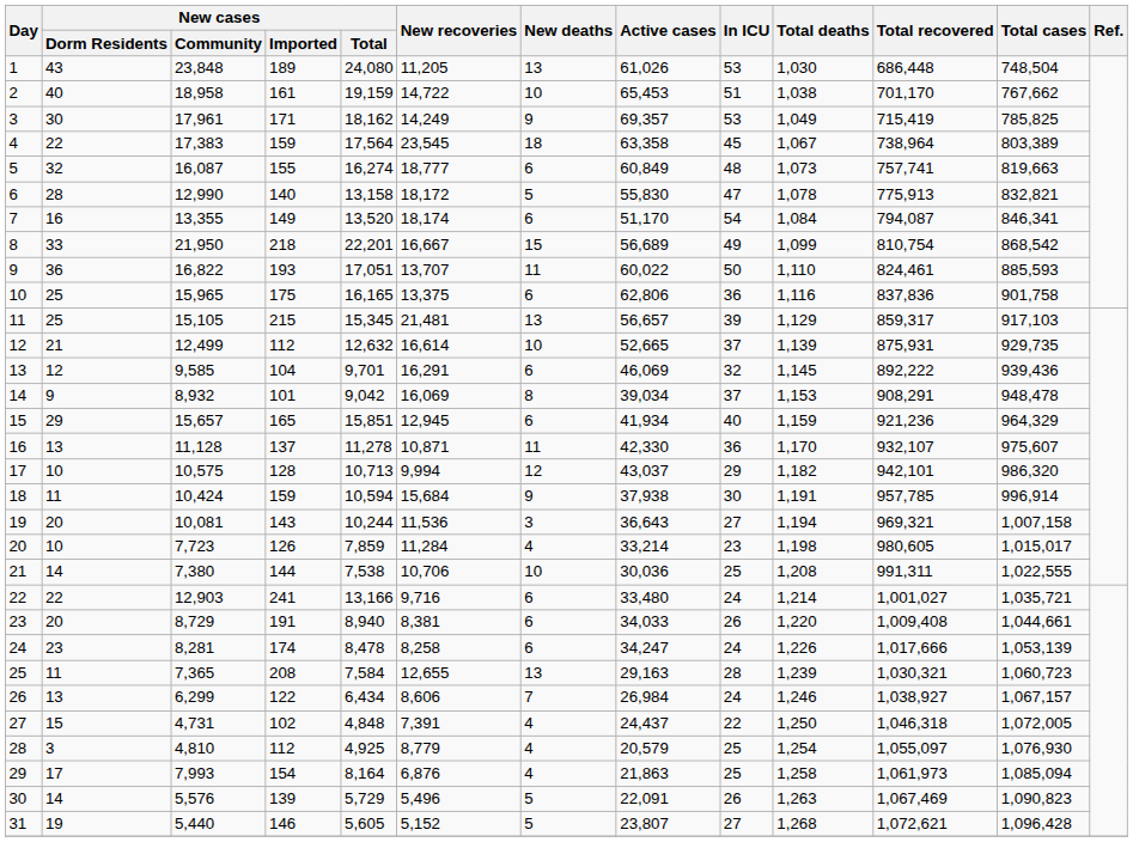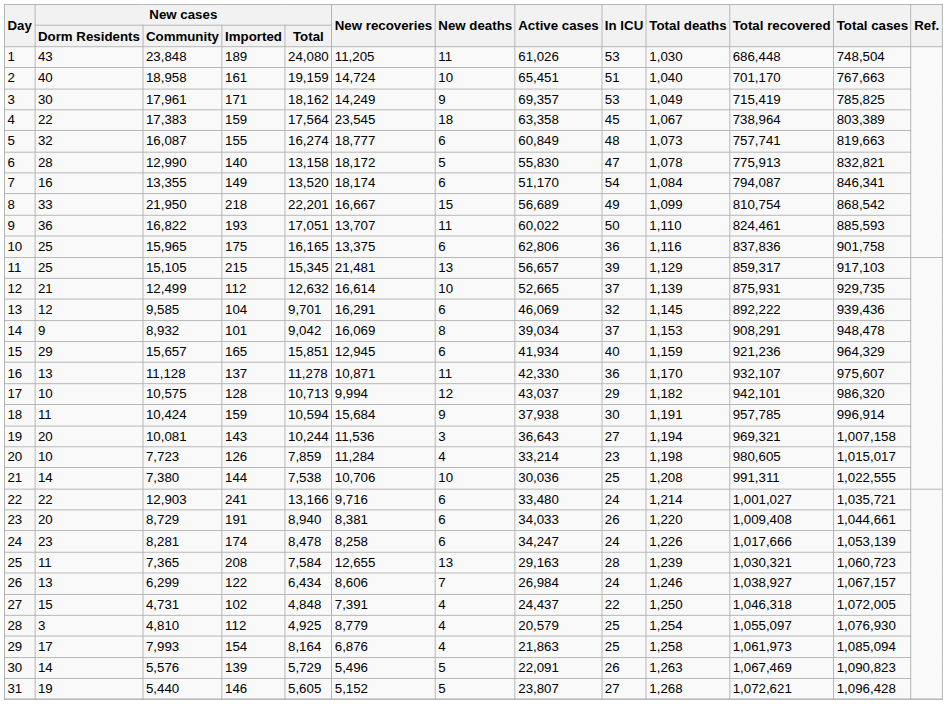 <table class="wikitable">
 <tr>
 <th rowspan="2">Day</th>
 <th colspan="4">New cases</th>
 <th rowspan="2">New recoveries</th>
 <th rowspan="2">New deaths</th>
 <th rowspan="2">Active cases</th>
 <th rowspan="2">In ICU</th>
 <th rowspan="2">Total deaths</th>
 <th rowspan="2">Total recovered</th>
 <th rowspan="2">Total cases</th>
 <th rowspan="2">Ref.</th>
 </tr>
 <tr>
 <th>Dorm Residents</th>
 <th>Community</th>
 <th>Imported</th>
 <th>Total</th>
 </tr>
 <tr>
 <td>1</td>
 <td>43</td>
 <td>23,848</td>
 <td>189</td>
 <td>24,080</td>
 <td>11,205</td>
-<td>13</td>
+<td>11</td>
 <td>61,026</td>
 <td>53</td>
 <td>1,030</td>
 <td>686,448</td>
 <td>748,504</td>
 <td rowspan="10"></td>
 </tr>
 <tr>
 <td>2</td>
 <td>40</td>
 <td>18,958</td>
 <td>161</td>
 <td>19,159</td>
-<td>14,722</td>
+<td>14,724</td>
 <td>10</td>
-<td>65,453</td>
+<td>65,451</td>
 <td>51</td>
-<td>1,038</td>
+<td>1,040</td>
 <td>701,170</td>
-<td>767,662</td>
+<td>767,663</td>
 </tr>
 <tr>
 <td>3</td>
 <td>30</td>
 <td>17,961</td>
 <td>171</td>
 <td>18,162</td>
 <td>14,249</td>
 <td>9</td>
 <td>69,357</td>
 <td>53</td>
 <td>1,049</td>
 <td>715,419</td>
 <td>785,825</td>
 </tr>
 <tr>
 <td>4</td>
 <td>22</td>
 <td>17,383</td>
 <td>159</td>
 <td>17,564</td>
 <td>23,545</td>
 <td>18</td>
 <td>63,358</td>
 <td>45</td>
 <td>1,067</td>
 <td>738,964</td>
 <td>803,389</td>
 </tr>
 <tr>
 <td>5</td>
 <td>32</td>
 <td>16,087</td>
 <td>155</td>
 <td>16,274</td>
 <td>18,777</td>
 <td>6</td>
 <td>60,849</td>
 <td>48</td>
 <td>1,073</td>
 <td>757,741</td>
 <td>819,663</td>
 </tr>
 <tr>
 <td>6</td>
 <td>28</td>
 <td>12,990</td>
 <td>140</td>
 <td>13,158</td>
 <td>18,172</td>
 <td>5</td>
 <td>55,830</td>
 <td>47</td>
 <td>1,078</td>
 <td>775,913</td>
 <td>832,821</td>
 </tr>
 <tr>
 <td>7</td>
 <td>16</td>
 <td>13,355</td>
 <td>149</td>
 <td>13,520</td>
 <td>18,174</td>
 <td>6</td>
 <td>51,170</td>
 <td>54</td>
 <td>1,084</td>
 <td>794,087</td>
 <td>846,341</td>
 </tr>
 <tr>
 <td>8</td>
 <td>33</td>
 <td>21,950</td>
 <td>218</td>
 <td>22,201</td>
 <td>16,667</td>
 <td>15</td>
 <td>56,689</td>
 <td>49</td>
 <td>1,099</td>
 <td>810,754</td>
 <td>868,542</td>
 </tr>
 <tr>
 <td>9</td>
 <td>36</td>
 <td>16,822</td>
 <td>193</td>
 <td>17,051</td>
 <td>13,707</td>
 <td>11</td>
 <td>60,022</td>
 <td>50</td>
 <td>1,110</td>
 <td>824,461</td>
 <td>885,593</td>
 </tr>
 <tr>
 <td>10</td>
 <td>25</td>
 <td>15,965</td>
 <td>175</td>
 <td>16,165</td>
 <td>13,375</td>
 <td>6</td>
 <td>62,806</td>
 <td>36</td>
 <td>1,116</td>
 <td>837,836</td>
 <td>901,758</td>
 </tr>
 <tr>
 <td>11</td>
 <td>25</td>
 <td>15,105</td>
 <td>215</td>
 <td>15,345</td>
 <td>21,481</td>
 <td>13</td>
 <td>56,657</td>
 <td>39</td>
 <td>1,129</td>
 <td>859,317</td>
 <td>917,103</td>
 <td rowspan="11"></td>
 </tr>
 <tr>
 <td>12</td>
 <td>21</td>
 <td>12,499</td>
 <td>112</td>
 <td>12,632</td>
 <td>16,614</td>
 <td>10</td>
 <td>52,665</td>
 <td>37</td>
 <td>1,139</td>
 <td>875,931</td>
 <td>929,735</td>
 </tr>
 <tr>
 <td>13</td>
 <td>12</td>
 <td>9,585</td>
 <td>104</td>
 <td>9,701</td>
 <td>16,291</td>
 <td>6</td>
 <td>46,069</td>
 <td>32</td>
 <td>1,145</td>
 <td>892,222</td>
 <td>939,436</td>
 </tr>
 <tr>
 <td>14</td>
 <td>9</td>
 <td>8,932</td>
 <td>101</td>
 <td>9,042</td>
 <td>16,069</td>
 <td>8</td>
 <td>39,034</td>
 <td>37</td>
 <td>1,153</td>
 <td>908,291</td>
 <td>948,478</td>
 </tr>
 <tr>
 <td>15</td>
 <td>29</td>
 <td>15,657</td>
 <td>165</td>
 <td>15,851</td>
 <td>12,945</td>
 <td>6</td>
 <td>41,934</td>
 <td>40</td>
 <td>1,159</td>
 <td>921,236</td>
 <td>964,329</td>
 </tr>
 <tr>
 <td>16</td>
 <td>13</td>
 <td>11,128</td>
 <td>137</td>
 <td>11,278</td>
 <td>10,871</td>
 <td>11</td>
 <td>42,330</td>
 <td>36</td>
 <td>1,170</td>
 <td>932,107</td>
 <td>975,607</td>
 </tr>
 <tr>
 <td>17</td>
 <td>10</td>
 <td>10,575</td>
 <td>128</td>
 <td>10,713</td>
 <td>9,994</td>
 <td>12</td>
 <td>43,037</td>
 <td>29</td>
 <td>1,182</td>
 <td>942,101</td>
 <td>986,320</td>
 </tr>
 <tr>
 <td>18</td>
 <td>11</td>
 <td>10,424</td>
 <td>159</td>
 <td>10,594</td>
 <td>15,684</td>
 <td>9</td>
 <td>37,938</td>
 <td>30</td>
 <td>1,191</td>
 <td>957,785</td>
 <td>996,914</td>
 </tr>
 <tr>
 <td>19</td>
 <td>20</td>
 <td>10,081</td>
 <td>143</td>
 <td>10,244</td>
 <td>11,536</td>
 <td>3</td>
 <td>36,643</td>
 <td>27</td>
 <td>1,194</td>
 <td>969,321</td>
 <td>1,007,158</td>
 </tr>
 <tr>
 <td>20</td>
 <td>10</td>
 <td>7,723</td>
 <td>126</td>
 <td>7,859</td>
 <td>11,284</td>
 <td>4</td>
 <td>33,214</td>
 <td>23</td>
 <td>1,198</td>
 <td>980,605</td>
 <td>1,015,017</td>
 </tr>
 <tr>
 <td>21</td>
 <td>14</td>
 <td>7,380</td>
 <td>144</td>
 <td>7,538</td>
 <td>10,706</td>
 <td>10</td>
 <td>30,036</td>
 <td>25</td>
 <td>1,208</td>
 <td>991,311</td>
 <td>1,022,555</td>
 </tr>
 <tr>
 <td>22</td>
 <td>22</td>
 <td>12,903</td>
 <td>241</td>
 <td>13,166</td>
 <td>9,716</td>
 <td>6</td>
 <td>33,480</td>
 <td>24</td>
 <td>1,214</td>
 <td>1,001,027</td>
 <td>1,035,721</td>
 <td rowspan="10"></td>
 </tr>
 <tr>
 <td>23</td>
 <td>20</td>
 <td>8,729</td>
 <td>191</td>
 <td>8,940</td>
 <td>8,381</td>
 <td>6</td>
 <td>34,033</td>
 <td>26</td>
 <td>1,220</td>
 <td>1,009,408</td>
 <td>1,044,661</td>
 </tr>
 <tr>
 <td>24</td>
 <td>23</td>
 <td>8,281</td>
 <td>174</td>
 <td>8,478</td>
 <td>8,258</td>
 <td>6</td>
 <td>34,247</td>
 <td>24</td>
 <td>1,226</td>
 <td>1,017,666</td>
 <td>1,053,139</td>
 </tr>
 <tr>
 <td>25</td>
 <td>11</td>
 <td>7,365</td>
 <td>208</td>
 <td>7,584</td>
 <td>12,655</td>
 <td>13</td>
 <td>29,163</td>
 <td>28</td>
 <td>1,239</td>
 <td>1,030,321</td>
 <td>1,060,723</td>
 </tr>
 <tr>
 <td>26</td>
 <td>13</td>
 <td>6,299</td>
 <td>122</td>
 <td>6,434</td>
 <td>8,606</td>
 <td>7</td>
 <td>26,984</td>
 <td>24</td>
 <td>1,246</td>
 <td>1,038,927</td>
 <td>1,067,157</td>
 </tr>
 <tr>
 <td>27</td>
 <td>15</td>
 <td>4,731</td>
 <td>102</td>
 <td>4,848</td>
 <td>7,391</td>
 <td>4</td>
 <td>24,437</td>
 <td>22</td>
 <td>1,250</td>
 <td>1,046,318</td>
 <td>1,072,005</td>
 </tr>
 <tr>
 <td>28</td>
 <td>3</td>
 <td>4,810</td>
 <td>112</td>
 <td>4,925</td>
 <td>8,779</td>
 <td>4</td>
 <td>20,579</td>
 <td>25</td>
 <td>1,254</td>
 <td>1,055,097</td>
 <td>1,076,930</td>
 </tr>
 <tr>
 <td>29</td>
 <td>17</td>
 <td>7,993</td>
 <td>154</td>
 <td>8,164</td>
 <td>6,876</td>
 <td>4</td>
 <td>21,863</td>
 <td>25</td>
 <td>1,258</td>
 <td>1,061,973</td>
 <td>1,085,094</td>
 </tr>
 <tr>
 <td>30</td>
 <td>14</td>
 <td>5,576</td>
 <td>139</td>
 <td>5,729</td>
 <td>5,496</td>
 <td>5</td>
 <td>22,091</td>
 <td>26</td>
 <td>1,263</td>
 <td>1,067,469</td>
 <td>1,090,823</td>
 </tr>
 <tr>
 <td>31</td>
 <td>19</td>
 <td>5,440</td>
 <td>146</td>
 <td>5,605</td>
 <td>5,152</td>
 <td>5</td>
 <td>23,807</td>
 <td>27</td>
 <td>1,268</td>
 <td>1,072,621</td>
 <td>1,096,428</td>
 </tr>
 <tr>
 </tr>
 </table>
